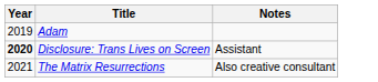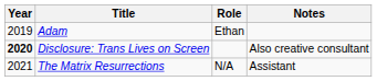 <table class="wikitable sortable">
 <tr>
 <th>Year</th>
 <th>Title</th>
+<th>Role</th>
 <th>Notes</th>
 </tr>
 <tr>
 <td>2019</td>
 <td><a href='#'><em>Adam</em></a></td>
+<td>Ethan</td>
 <td></td>
 </tr>
 <tr>
 <td><strong>2020</strong></td>
 <td><em><a href='#'>Disclosure: Trans Lives on Screen</a></em></td>
-<td>Assistant</td>
+<td></td>
+<td>Also creative consultant</td>
 </tr>
 <tr>
 <td>2021</td>
 <td><em><a href='#'>The Matrix Resurrections</a></em></td>
-<td>Also creative consultant</td>
+<td>N/A</td>
+<td>Assistant</td>
 </tr>
 </table>
